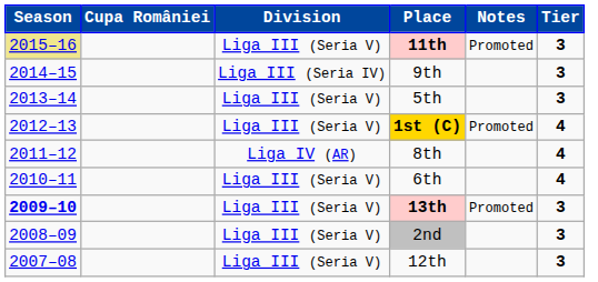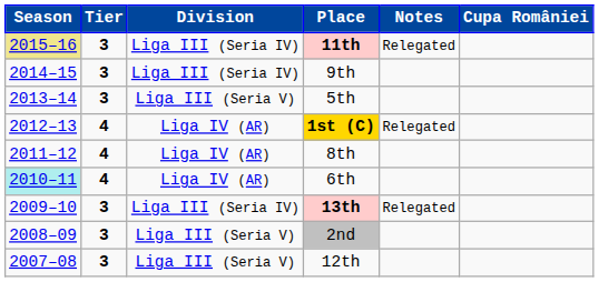 <table class="wikitable" style="text-align:center; font-size:90%">
 <tr>
 <th style="background:#00469c;color:#FFFFFF;border:1px solid #0000FF;">Season</th>
-<th style="background:#00469c;color:#FFFFFF;border:1px solid #0000FF;">Cupa României</th>
+<th style="background:#00469c;color:#FFFFFF;border:1px solid #0000FF;">Tier</th>
 <th style="background:#00469c;color:#FFFFFF;border:1px solid #0000FF;">Division</th>
 <th style="background:#00469c;color:#FFFFFF;border:1px solid #0000FF;">Place</th>
 <th style="background:#00469c;color:#FFFFFF;border:1px solid #0000FF;">Notes</th>
-<th style="background:#00469c;color:#FFFFFF;border:1px solid #0000FF;">Tier</th>
+<th style="background:#00469c;color:#FFFFFF;border:1px solid #0000FF;">Cupa României</th>
 </tr>
 <tr>
 <td style="background: khaki;"><a href='#'>2015–16</a></td>
+<td><strong>3</strong></td>
+<td><a href='#'>Liga III</a> <small>(Seria IV)</small></td>
+<td align=center bgcolor=#FFCCCC><strong>11th</strong></td>
+<td><small>Relegated</small></td>
 <td></td>
-<td><a href='#'>Liga III</a> <small>(Seria V)</small></td>
-<td align=center bgcolor=#FFCCCC><strong>11th</strong></td>
-<td><small>Promoted</small></td>
-<td><strong>3</strong></td>
 </tr>
 <tr>
 <td><a href='#'>2014–15</a></td>
-<td></td>
+<td><strong>3</strong></td>
 <td><a href='#'>Liga III</a> <small>(Seria IV)</small></td>
 <td>9th</td>
 <td></td>
-<td><strong>3</strong></td>
+<td></td>
 </tr>
 <tr>
 <td><a href='#'>2013–14</a></td>
-<td></td>
+<td><strong>3</strong></td>
 <td><a href='#'>Liga III</a> <small>(Seria V)</small></td>
 <td>5th</td>
 <td></td>
-<td><strong>3</strong></td>
+<td></td>
 </tr>
 <tr>
 <td><a href='#'>2012–13</a></td>
+<td><strong>4</strong></td>
+<td><a href='#'>Liga IV</a> <small>(<a href='#'>AR</a>)</small></td>
+<td align=center bgcolor=gold><strong>1st</strong> <strong>(C)</strong></td>
+<td><small>Relegated</small></td>
 <td></td>
-<td><a href='#'>Liga III</a> <small>(Seria V)</small></td>
-<td align=center bgcolor=gold><strong>1st</strong> <strong>(C)</strong></td>
-<td><small>Promoted</small></td>
-<td><strong>4</strong></td>
 </tr>
 <tr>
 <td><a href='#'>2011–12</a></td>
-<td></td>
+<td><strong>4</strong></td>
 <td><a href='#'>Liga IV</a> <small>(<a href='#'>AR</a>)</small></td>
 <td>8th</td>
 <td></td>
-<td><strong>4</strong></td>
+<td></td>
 </tr>
 <tr>
-<td><a href='#'>2010–11</a></td>
-<td></td>
-<td><a href='#'>Liga III</a> <small>(Seria V)</small></td>
+<td style="background: paleturquoise;"><a href='#'>2010–11</a></td>
+<td><strong>4</strong></td>
+<td><a href='#'>Liga IV</a> <small>(<a href='#'>AR</a>)</small></td>
 <td>6th</td>
 <td></td>
-<td><strong>4</strong></td>
+<td></td>
 </tr>
 <tr>
-<td><strong><a href='#'>2009–10</a></strong></td>
+<td><a href='#'>2009–10</a></td>
+<td><strong>3</strong></td>
+<td><a href='#'>Liga III</a> <small>(Seria IV)</small></td>
+<td align=center bgcolor=#FFCCCC><strong>13th</strong></td>
+<td><small>Relegated</small></td>
 <td></td>
-<td><a href='#'>Liga III</a> <small>(Seria V)</small></td>
-<td align=center bgcolor=#FFCCCC><strong>13th</strong></td>
-<td><small>Promoted</small></td>
-<td><strong>3</strong></td>
 </tr>
 <tr>
 <td><a href='#'>2008–09</a></td>
-<td></td>
+<td><strong>3</strong></td>
 <td><a href='#'>Liga III</a> <small>(Seria V)</small></td>
 <td align=center bgcolor=silver>2nd</td>
 <td></td>
-<td><strong>3</strong></td>
+<td></td>
 </tr>
 <tr>
 <td><a href='#'>2007–08</a></td>
-<td></td>
+<td><strong>3</strong></td>
 <td><a href='#'>Liga III</a> <small>(Seria V)</small></td>
 <td>12th</td>
 <td></td>
-<td><strong>3</strong></td>
+<td></td>
 </tr>
 </table>
